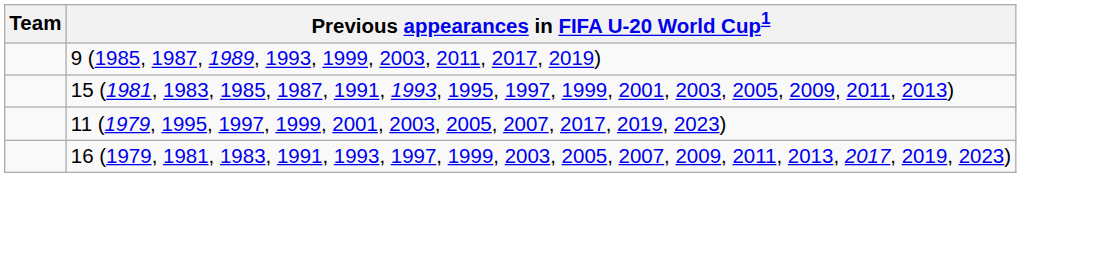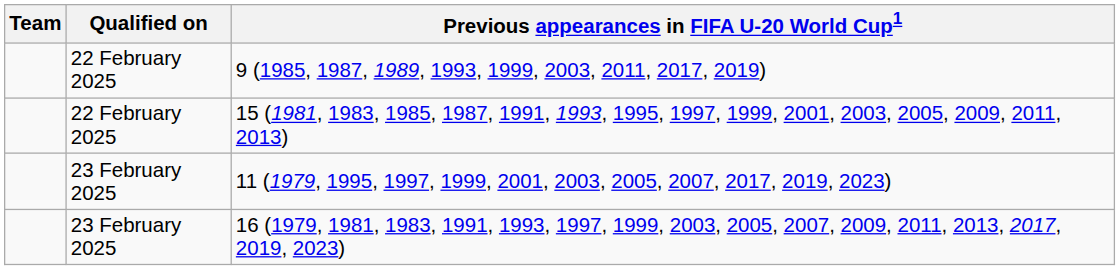 <table class="wikitable sortable">
 <tr>
 <th>Team</th>
+<th>Qualified on</th>
 <th data-sort-type="number">Previous <a href='#'>appearances</a> in <a href='#'>FIFA U-20 World Cup</a><sup><strong><a href='#'>1</a></strong></sup></th>
 </tr>
 <tr>
 <td></td>
+<td>22 February 2025</td>
 <td>9 (<a href='#'>1985</a>, <a href='#'>1987</a>, <em><a href='#'>1989</a></em>, <a href='#'>1993</a>, <a href='#'>1999</a>, <a href='#'>2003</a>, <a href='#'>2011</a>, <a href='#'>2017</a>, <a href='#'>2019</a>)</td>
 </tr>
 <tr>
 <td></td>
+<td>22 February 2025</td>
 <td>15 (<em><a href='#'>1981</a></em>, <a href='#'>1983</a>, <a href='#'>1985</a>, <a href='#'>1987</a>, <a href='#'>1991</a>, <em><a href='#'>1993</a></em>, <a href='#'>1995</a>, <a href='#'>1997</a>, <a href='#'>1999</a>, <a href='#'>2001</a>, <a href='#'>2003</a>, <a href='#'>2005</a>, <a href='#'>2009</a>, <a href='#'>2011</a>, <a href='#'>2013</a>)</td>
 </tr>
 <tr>
 <td></td>
+<td>23 February 2025</td>
 <td>11 (<em><a href='#'>1979</a></em>, <a href='#'>1995</a>, <a href='#'>1997</a>, <a href='#'>1999</a>, <a href='#'>2001</a>, <a href='#'>2003</a>, <a href='#'>2005</a>, <a href='#'>2007</a>, <a href='#'>2017</a>, <a href='#'>2019</a>, <a href='#'>2023</a>)</td>
 </tr>
 <tr>
 <td></td>
+<td>23 February 2025</td>
 <td>16 (<a href='#'>1979</a>, <a href='#'>1981</a>, <a href='#'>1983</a>, <a href='#'>1991</a>, <a href='#'>1993</a>, <a href='#'>1997</a>, <a href='#'>1999</a>, <a href='#'>2003</a>, <a href='#'>2005</a>, <a href='#'>2007</a>, <a href='#'>2009</a>, <a href='#'>2011</a>, <a href='#'>2013</a>, <em><a href='#'>2017</a></em>, <a href='#'>2019</a>, <a href='#'>2023</a>)</td>
 </tr>
 </table>
